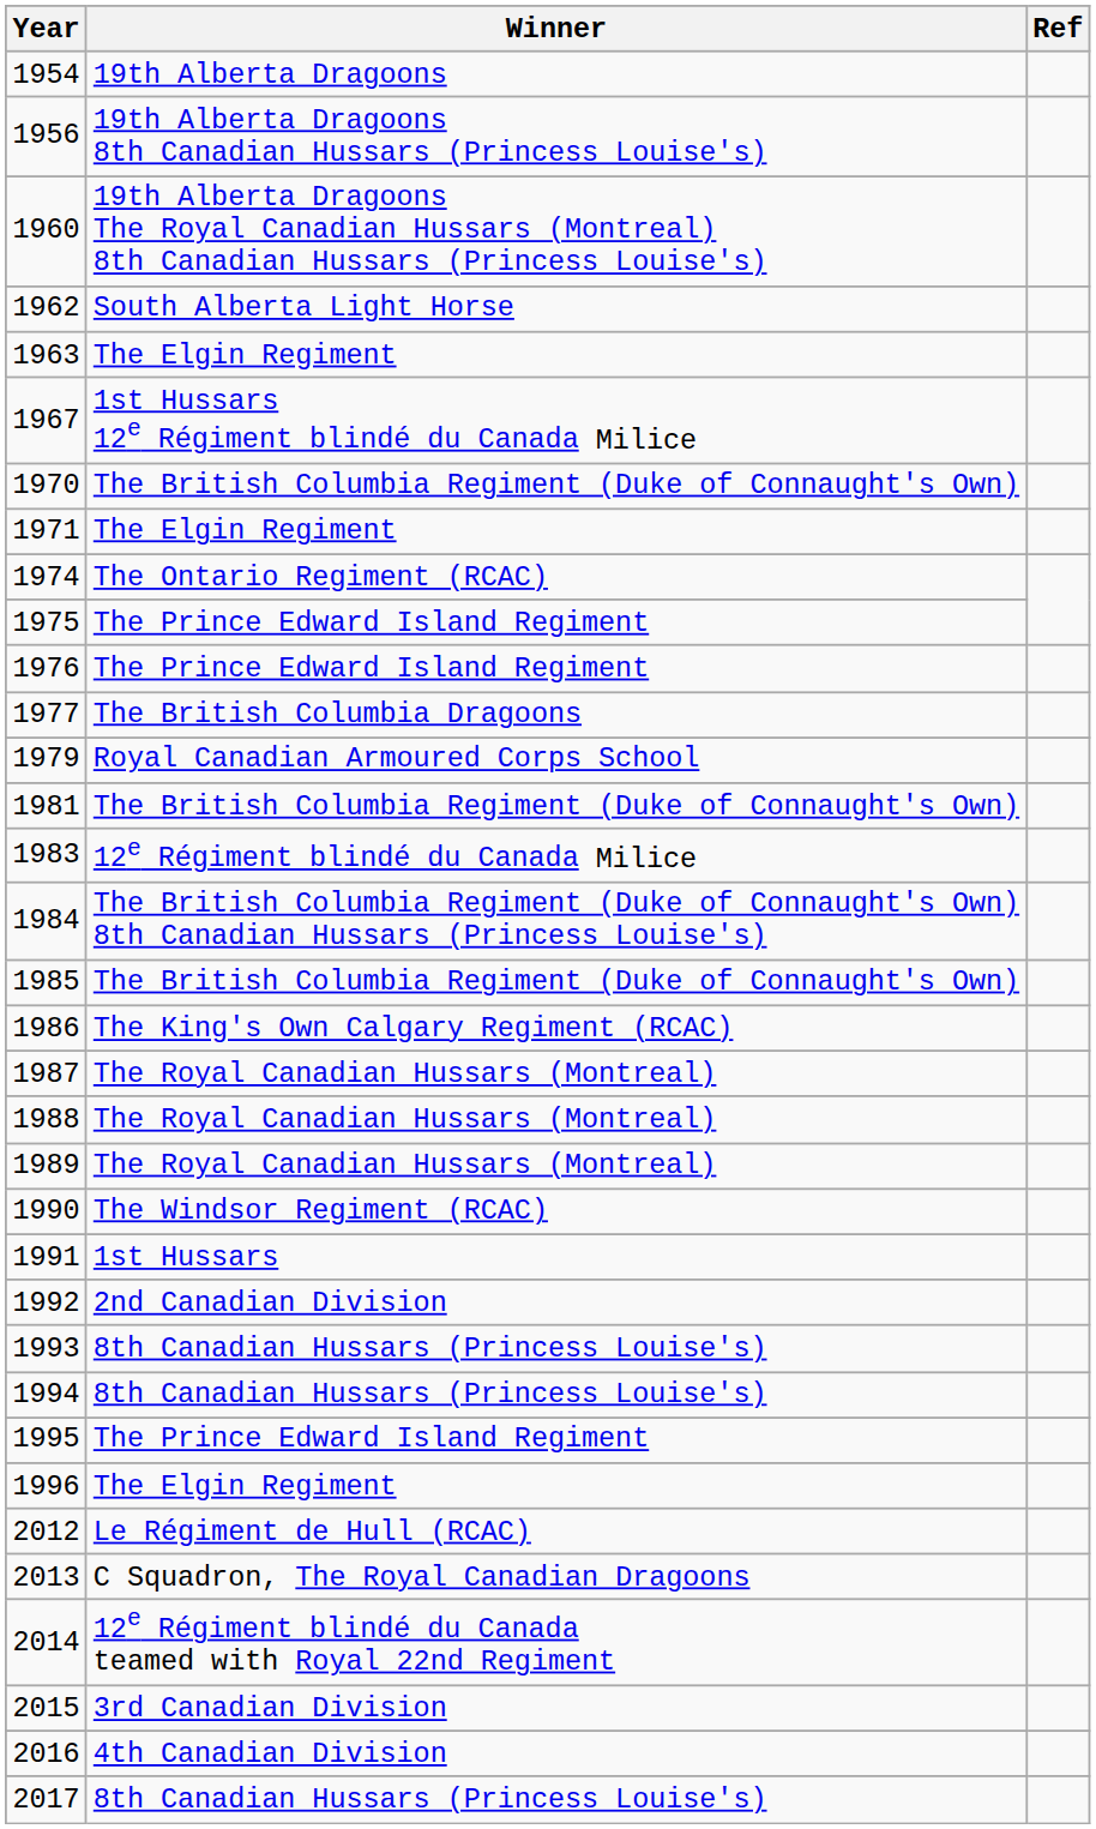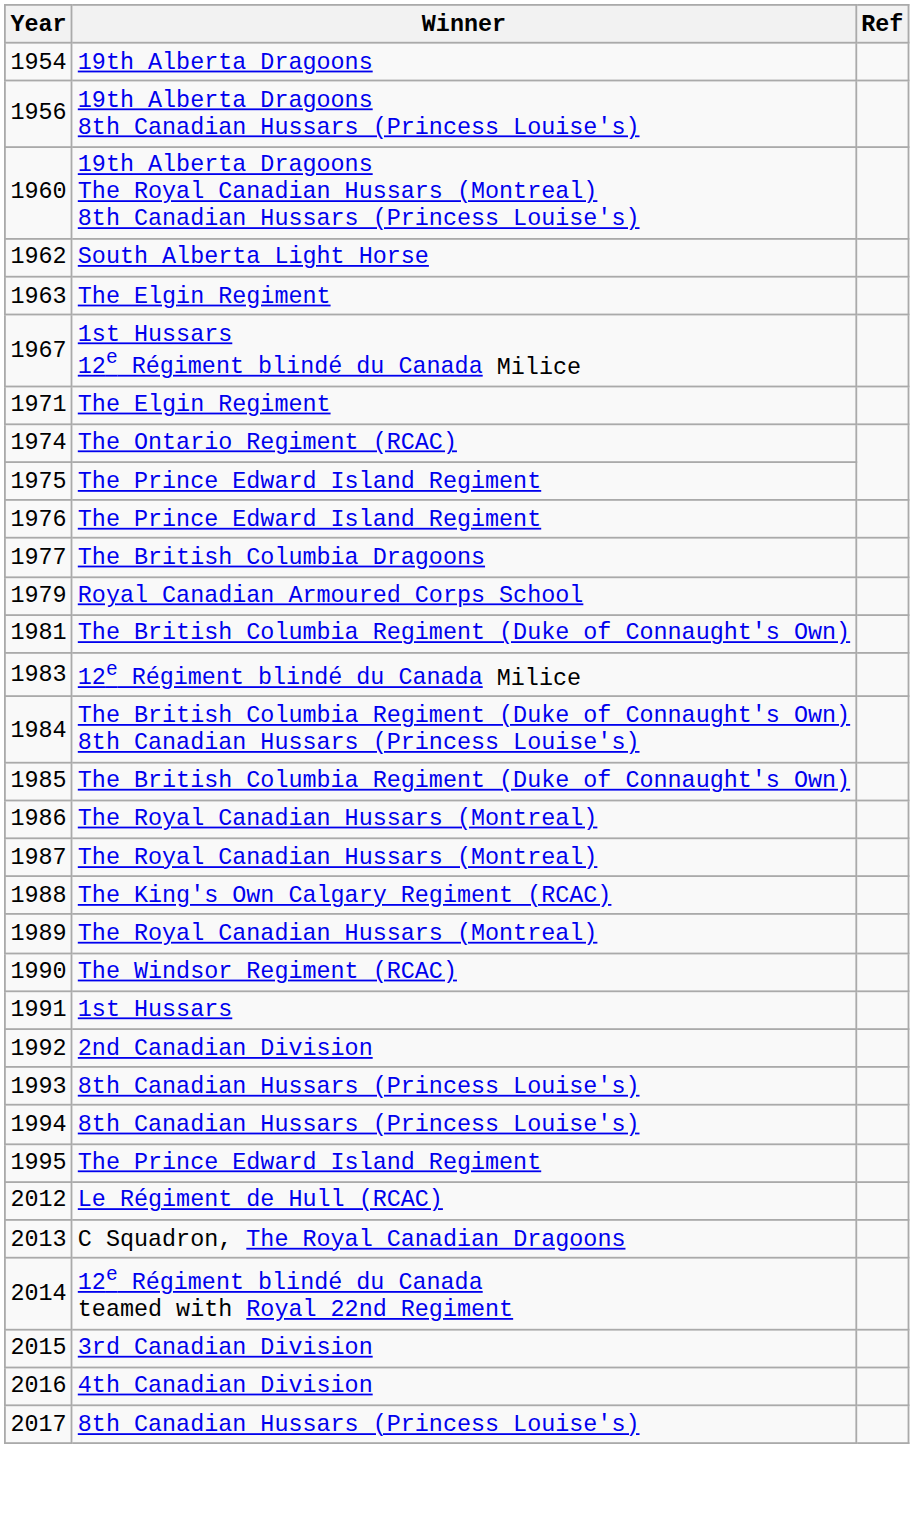 <table class="wikitable sortable">
 <tr bgcolor="#efefef" align=left>
 <th>Year</th>
 <th>Winner</th>
 <th>Ref</th>
 </tr>
 <tr>
 <td>1954</td>
 <td><a href='#'>19th Alberta Dragoons</a></td>
 <td></td>
 </tr>
 <tr>
 <td>1956</td>
 <td><a href='#'>19th Alberta Dragoons</a><br><a href='#'>8th Canadian Hussars (Princess Louise's)</a></td>
 <td></td>
 </tr>
 <tr>
 <td>1960</td>
 <td><a href='#'>19th Alberta Dragoons</a><br><a href='#'>The Royal Canadian Hussars (Montreal)</a><br><a href='#'>8th Canadian Hussars (Princess Louise's)</a></td>
 <td></td>
 </tr>
 <tr>
 <td>1962</td>
 <td><a href='#'>South Alberta Light Horse</a></td>
 <td></td>
 </tr>
 <tr>
 <td>1963</td>
 <td><a href='#'>The Elgin Regiment</a></td>
 <td></td>
 </tr>
 <tr>
 <td>1967</td>
 <td><a href='#'>1st Hussars</a><br><a href='#'>12<sup>e</sup> Régiment blindé du Canada</a> Milice</td>
-<td></td>
-</tr>
-<tr>
-<td>1970</td>
-<td><a href='#'>The British Columbia Regiment (Duke of Connaught's Own)</a></td>
 <td></td>
 </tr>
 <tr>
 <td>1971</td>
 <td><a href='#'>The Elgin Regiment</a></td>
 <td></td>
 </tr>
 <tr>
 <td>1974</td>
 <td><a href='#'>The Ontario Regiment (RCAC)</a></td>
 </tr>
 <tr>
 <td>1975</td>
 <td><a href='#'>The Prince Edward Island Regiment</a></td>
 </tr>
 <tr>
 <td>1976</td>
 <td><a href='#'>The Prince Edward Island Regiment</a></td>
 <td></td>
 </tr>
 <tr>
 <td>1977</td>
 <td><a href='#'>The British Columbia Dragoons</a></td>
 <td></td>
 </tr>
 <tr>
 <td>1979</td>
 <td><a href='#'>Royal Canadian Armoured Corps School</a></td>
 <td></td>
 </tr>
 <tr>
 <td>1981</td>
 <td><a href='#'>The British Columbia Regiment (Duke of Connaught's Own)</a></td>
 <td></td>
 </tr>
 <tr>
 <td>1983</td>
 <td><a href='#'>12<sup>e</sup> Régiment blindé du Canada</a> Milice</td>
 <td></td>
 </tr>
 <tr>
 <td>1984</td>
 <td><a href='#'>The British Columbia Regiment (Duke of Connaught's Own)</a><br><a href='#'>8th Canadian Hussars (Princess Louise's)</a></td>
 <td></td>
 </tr>
 <tr>
 <td>1985</td>
 <td><a href='#'>The British Columbia Regiment (Duke of Connaught's Own)</a></td>
 <td></td>
 </tr>
 <tr>
 <td>1986</td>
-<td><a href='#'>The King's Own Calgary Regiment (RCAC)</a></td>
+<td><a href='#'>The Royal Canadian Hussars (Montreal)</a></td>
 <td></td>
 </tr>
 <tr>
 <td>1987</td>
 <td><a href='#'>The Royal Canadian Hussars (Montreal)</a></td>
 <td></td>
 </tr>
 <tr>
 <td>1988</td>
-<td><a href='#'>The Royal Canadian Hussars (Montreal)</a></td>
+<td><a href='#'>The King's Own Calgary Regiment (RCAC)</a></td>
 <td></td>
 </tr>
 <tr>
 <td>1989</td>
 <td><a href='#'>The Royal Canadian Hussars (Montreal)</a></td>
 <td></td>
 </tr>
 <tr>
 <td>1990</td>
 <td><a href='#'>The Windsor Regiment (RCAC)</a></td>
 <td></td>
 </tr>
 <tr>
 <td>1991</td>
 <td><a href='#'>1st Hussars</a></td>
 <td></td>
 </tr>
 <tr>
 <td>1992</td>
 <td><a href='#'>2nd Canadian Division</a></td>
 <td></td>
 </tr>
 <tr>
 <td>1993</td>
 <td><a href='#'>8th Canadian Hussars (Princess Louise's)</a></td>
 <td></td>
 </tr>
 <tr>
 <td>1994</td>
 <td><a href='#'>8th Canadian Hussars (Princess Louise's)</a></td>
 <td></td>
 </tr>
 <tr>
 <td>1995</td>
 <td><a href='#'>The Prince Edward Island Regiment</a></td>
 <td></td>
 </tr>
 <tr>
-<td>1996</td>
-<td><a href='#'>The Elgin Regiment</a></td>
-<td></td>
-</tr>
-<tr>
 <td>2012</td>
 <td><a href='#'>Le Régiment de Hull (RCAC)</a></td>
 <td></td>
 </tr>
 <tr>
 <td>2013</td>
 <td>C Squadron, <a href='#'>The Royal Canadian Dragoons</a></td>
 <td></td>
 </tr>
 <tr>
 <td>2014</td>
 <td><a href='#'>12<sup>e</sup> Régiment blindé du Canada</a><br>teamed with <a href='#'>Royal 22nd Regiment</a></td>
 <td></td>
 </tr>
 <tr>
 <td>2015</td>
 <td><a href='#'>3rd Canadian Division</a></td>
 <td></td>
 </tr>
 <tr>
 <td>2016</td>
 <td><a href='#'>4th Canadian Division</a></td>
 <td></td>
 </tr>
 <tr>
 <td>2017</td>
 <td><a href='#'>8th Canadian Hussars (Princess Louise's)</a></td>
 </tr>
 </table>
